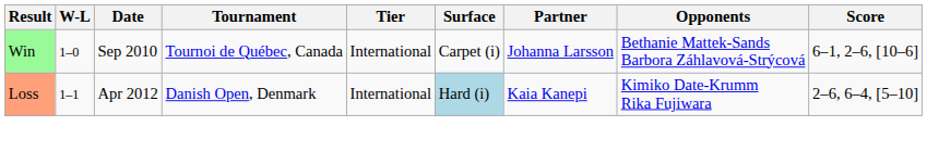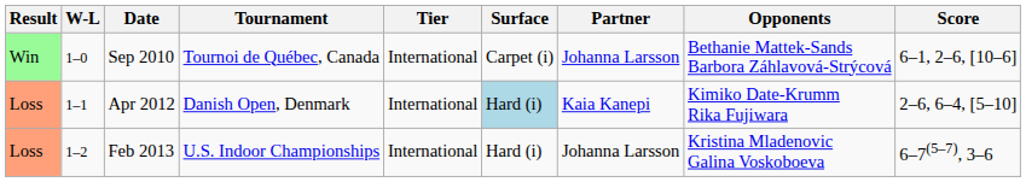 <table class="sortable wikitable nowrap">
 <tr>
 <th>Result</th>
 <th class="unsortable">W-L</th>
 <th>Date</th>
 <th>Tournament</th>
 <th>Tier</th>
 <th>Surface</th>
 <th>Partner</th>
 <th>Opponents</th>
 <th class="unsortable">Score</th>
 </tr>
 <tr>
 <td style="background:#98fb98;">Win</td>
 <td><small>1–0</small></td>
 <td>Sep 2010</td>
 <td><a href='#'>Tournoi de Québec</a>, Canada</td>
 <td>International</td>
 <td>Carpet (i)</td>
 <td> <a href='#'>Johanna Larsson</a></td>
 <td> <a href='#'>Bethanie Mattek-Sands</a> <br>  <a href='#'>Barbora Záhlavová-Strýcová</a></td>
 <td>6–1, 2–6, [10–6]</td>
 </tr>
 <tr>
 <td style="background:#ffa07a;">Loss</td>
 <td><small>1–1</small></td>
 <td>Apr 2012</td>
 <td><a href='#'>Danish Open</a>, Denmark</td>
 <td>International</td>
 <td style="background: lightblue;">Hard (i)</td>
 <td> <a href='#'>Kaia Kanepi</a></td>
 <td> <a href='#'>Kimiko Date-Krumm</a> <br>  <a href='#'>Rika Fujiwara</a></td>
 <td>2–6, 6–4, [5–10]</td>
 </tr>
+<tr>
+<td style="background:#ffa07a;">Loss</td>
+<td><small>1–2</small></td>
+<td>Feb 2013</td>
+<td><a href='#'>U.S. Indoor Championships</a></td>
+<td>International</td>
+<td>Hard (i)</td>
+<td> Johanna Larsson</td>
+<td> <a href='#'>Kristina Mladenovic</a> <br>  <a href='#'>Galina Voskoboeva</a></td>
+<td>6–7<sup>(5–7)</sup>, 3–6</td>
+</tr>
 </table>
